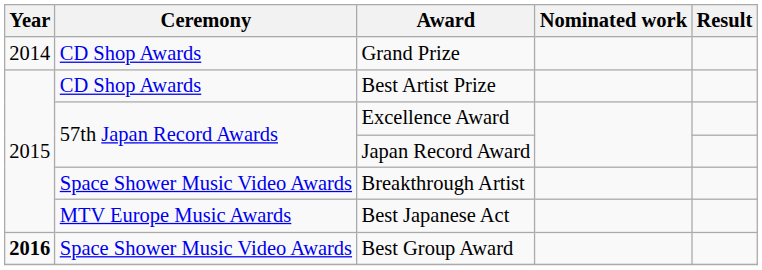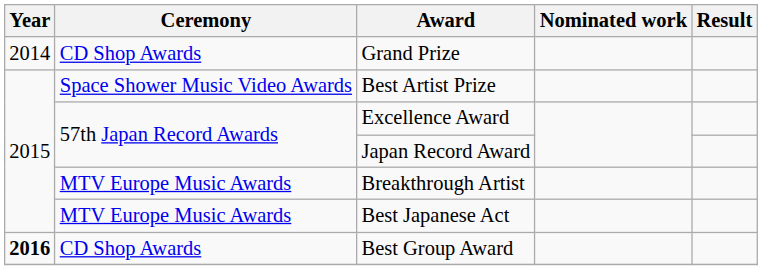 <table class="wikitable">
 <tr>
 <th>Year</th>
 <th>Ceremony</th>
 <th>Award</th>
 <th>Nominated work</th>
 <th>Result</th>
 </tr>
 <tr>
 <td>2014</td>
 <td><a href='#'>CD Shop Awards</a></td>
 <td>Grand Prize</td>
 <td></td>
 <td></td>
 </tr>
 <tr>
 <td rowspan=5>2015</td>
-<td><a href='#'>CD Shop Awards</a></td>
+<td><a href='#'>Space Shower Music Video Awards</a></td>
 <td>Best Artist Prize</td>
 <td></td>
 <td></td>
 </tr>
 <tr>
 <td rowspan="2">57th <a href='#'>Japan Record Awards</a></td>
 <td>Excellence Award</td>
 <td rowspan="2"></td>
 <td></td>
 </tr>
 <tr>
 <td>Japan Record Award</td>
 <td></td>
 </tr>
 <tr>
-<td><a href='#'>Space Shower Music Video Awards</a></td>
+<td><a href='#'>MTV Europe Music Awards</a></td>
 <td>Breakthrough Artist</td>
 <td></td>
 <td></td>
 </tr>
 <tr>
 <td><a href='#'>MTV Europe Music Awards</a></td>
 <td>Best Japanese Act</td>
 <td></td>
 <td></td>
 </tr>
 <tr>
 <td rowspan=1><strong>2016</strong></td>
-<td><a href='#'>Space Shower Music Video Awards</a></td>
+<td><a href='#'>CD Shop Awards</a></td>
 <td>Best Group Award</td>
 <td></td>
 <td></td>
 </tr>
 <tr>
 </tr>
 </table>
